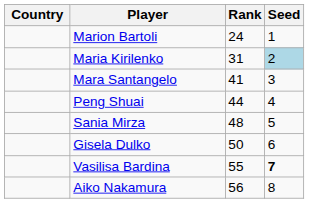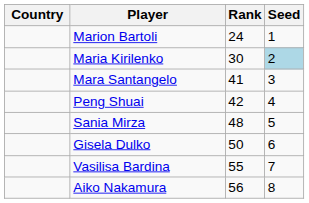 <table class="sortable wikitable">
 <tr>
 <th width="70">Country</th>
 <th width="175">Player</th>
 <th>Rank</th>
 <th>Seed</th>
 </tr>
 <tr>
 <td></td>
 <td><a href='#'>Marion Bartoli</a></td>
 <td>24</td>
 <td>1</td>
 </tr>
 <tr>
 <td></td>
 <td><a href='#'>Maria Kirilenko</a></td>
-<td>31</td>
+<td>30</td>
 <td style="background: lightblue;">2</td>
 </tr>
 <tr>
 <td></td>
 <td><a href='#'>Mara Santangelo</a></td>
 <td>41</td>
 <td>3</td>
 </tr>
 <tr>
 <td></td>
 <td><a href='#'>Peng Shuai</a></td>
-<td>44</td>
+<td>42</td>
 <td>4</td>
 </tr>
 <tr>
 <td></td>
 <td><a href='#'>Sania Mirza</a></td>
 <td>48</td>
 <td>5</td>
 </tr>
 <tr>
 <td></td>
 <td><a href='#'>Gisela Dulko</a></td>
 <td>50</td>
 <td>6</td>
 </tr>
 <tr>
 <td></td>
 <td><a href='#'>Vasilisa Bardina</a></td>
 <td>55</td>
-<td><strong>7</strong></td>
+<td>7</td>
 </tr>
 <tr>
 <td></td>
 <td><a href='#'>Aiko Nakamura</a></td>
 <td>56</td>
 <td>8</td>
 </tr>
 </table>
